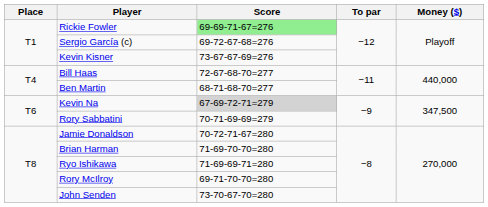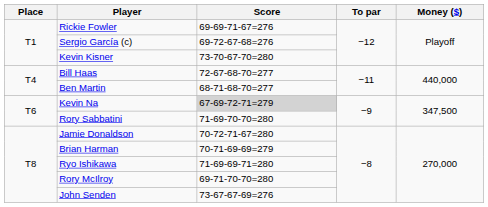 <table class="wikitable" style="width:50em;margin-bottom:0;">
 <tr>
 <th>Place</th>
 <th>Player</th>
 <th>Score</th>
 <th>To par</th>
 <th>Money (<a href='#'>$</a>)</th>
 </tr>
 <tr>
 <td rowspan=3 align=center>T1</td>
 <td> <a href='#'>Rickie Fowler</a></td>
-<td style="background: lightgreen;">69-69-71-67=276</td>
+<td>69-69-71-67=276</td>
 <td rowspan=3 align=center>−12</td>
 <td rowspan=3 align=center>Playoff</td>
 </tr>
 <tr>
 <td> <a href='#'>Sergio García</a> (c)</td>
 <td>69-72-67-68=276</td>
 </tr>
 <tr>
 <td> <a href='#'>Kevin Kisner</a></td>
-<td>73-67-67-69=276</td>
+<td>73-70-67-70=280</td>
 </tr>
 <tr>
 <td rowspan=2 align=center>T4</td>
 <td> <a href='#'>Bill Haas</a></td>
 <td>72-67-68-70=277</td>
 <td rowspan=2 align=center>−11</td>
 <td rowspan=2 align=center>440,000</td>
 </tr>
 <tr>
 <td> <a href='#'>Ben Martin</a></td>
 <td>68-71-68-70=277</td>
 </tr>
 <tr>
 <td rowspan=2 align=center>T6</td>
 <td> <a href='#'>Kevin Na</a></td>
 <td style="background: lightgrey;">67-69-72-71=279</td>
 <td rowspan=2 align=center>−9</td>
 <td rowspan=2 align=center>347,500</td>
 </tr>
 <tr>
 <td> <a href='#'>Rory Sabbatini</a></td>
-<td>70-71-69-69=279</td>
+<td>71-69-70-70=280</td>
 </tr>
 <tr>
 <td rowspan=5 align=center>T8</td>
 <td> <a href='#'>Jamie Donaldson</a></td>
 <td>70-72-71-67=280</td>
 <td rowspan=5 align=center>−8</td>
 <td rowspan=5 align=center>270,000</td>
 </tr>
 <tr>
 <td> <a href='#'>Brian Harman</a></td>
-<td>71-69-70-70=280</td>
+<td>70-71-69-69=279</td>
 </tr>
 <tr>
 <td> <a href='#'>Ryo Ishikawa</a></td>
 <td>71-69-69-71=280</td>
 </tr>
 <tr>
 <td> <a href='#'>Rory McIlroy</a></td>
 <td>69-71-70-70=280</td>
 </tr>
 <tr>
 <td> <a href='#'>John Senden</a></td>
-<td>73-70-67-70=280</td>
+<td>73-67-67-69=276</td>
 </tr>
 </table>
